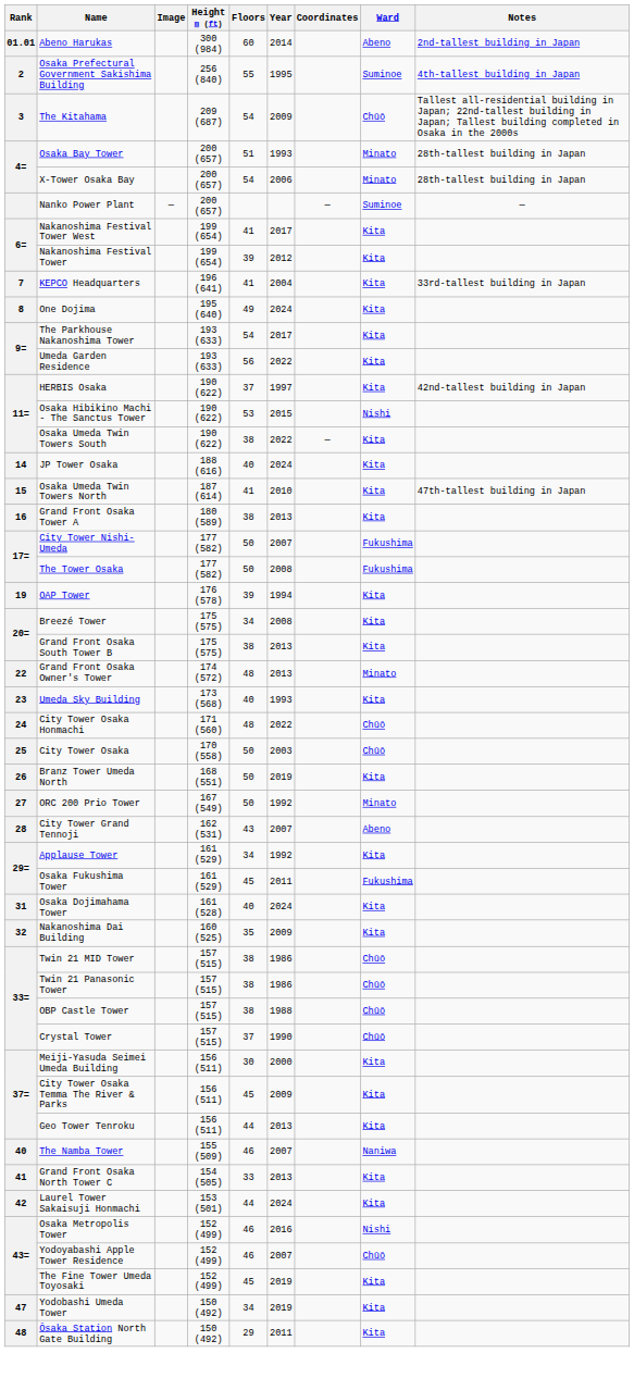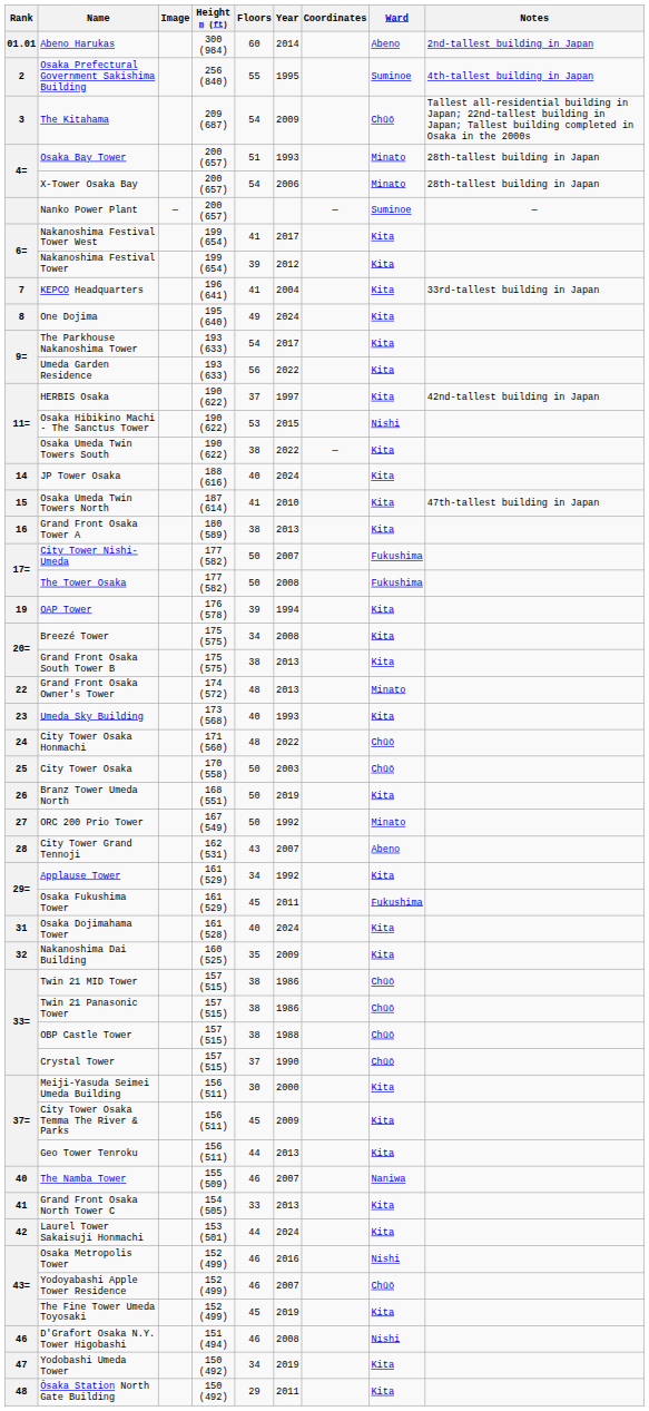 <table class="wikitable sortable">
 <tr>
 <th scope="col">Rank</th>
 <th scope="col">Name</th>
 <th scope="col" class="unsortable">Image</th>
 <th scope="col">Height<br><small><a href='#'>m</a> (<a href='#'>ft</a>)</small></th>
 <th scope="col">Floors</th>
 <th scope="col">Year</th>
 <th scope="col">Coordinates</th>
 <th scope="col"><a href='#'>Ward</a></th>
 <th scope="col" class="unsortable">Notes</th>
 </tr>
 <tr>
 <th scope="row"><span>01.0</span>1</th>
 <td><a href='#'>Abeno Harukas</a></td>
 <td></td>
 <td align="center">300 (984)</td>
 <td align="center">60</td>
 <td align="center">2014</td>
 <td align="center"></td>
 <td><a href='#'>Abeno</a></td>
 <td><a href='#'>2nd-tallest building in Japan</a></td>
 </tr>
 <tr>
 <th scope="row">2</th>
 <td><a href='#'>Osaka Prefectural Government Sakishima Building</a></td>
 <td></td>
 <td align="center">256 (840)</td>
 <td align="center">55</td>
 <td align="center">1995</td>
 <td align="center"></td>
 <td><a href='#'>Suminoe</a></td>
 <td><a href='#'>4th-tallest building in Japan</a></td>
 </tr>
 <tr>
 <th scope="row">3</th>
 <td><a href='#'>The Kitahama</a></td>
 <td></td>
 <td align="center">209 (687)</td>
 <td align="center">54</td>
 <td align="center">2009</td>
 <td align="center"></td>
 <td><a href='#'>Chūō</a></td>
 <td>Tallest all-residential building in Japan; 22nd-tallest building in Japan; Tallest building completed in Osaka in the 2000s</td>
 </tr>
 <tr>
 <th rowspan="2" scope="row">4=</th>
 <td><a href='#'>Osaka Bay Tower</a></td>
 <td></td>
 <td align="center">200 (657)</td>
 <td align="center">51</td>
 <td align="center">1993</td>
 <td align="center"></td>
 <td><a href='#'>Minato</a></td>
 <td>28th-tallest building in Japan</td>
 </tr>
 <tr>
 <td>X-Tower Osaka Bay</td>
 <td></td>
 <td align="center">200 (657)</td>
 <td align="center">54</td>
 <td align="center">2006</td>
 <td align="center"></td>
 <td><a href='#'>Minato</a></td>
 <td>28th-tallest building in Japan</td>
 </tr>
 <tr>
 <th scope="row"></th>
 <td>Nanko Power Plant</td>
 <td align="center">—</td>
 <td align="center">200 (657)</td>
 <td align="center"></td>
 <td align="center"></td>
 <td align="center">—</td>
 <td><a href='#'>Suminoe</a></td>
 <td align="center">—</td>
 </tr>
 <tr>
 <th rowspan="2" scope="row">6=</th>
 <td>Nakanoshima Festival Tower West</td>
 <td></td>
 <td align="center">199 (654)</td>
 <td align="center">41</td>
 <td align="center">2017</td>
 <td align="center"></td>
 <td><a href='#'>Kita</a></td>
 <td></td>
 </tr>
 <tr>
 <td>Nakanoshima Festival Tower</td>
 <td></td>
 <td align="center">199 (654)</td>
 <td align="center">39</td>
 <td align="center">2012</td>
 <td align="center"></td>
 <td><a href='#'>Kita</a></td>
 <td></td>
 </tr>
 <tr>
 <th scope="row">7</th>
 <td><a href='#'>KEPCO</a> Headquarters</td>
 <td></td>
 <td align="center">196 (641)</td>
 <td align="center">41</td>
 <td align="center">2004</td>
 <td align="center"></td>
 <td><a href='#'>Kita</a></td>
 <td>33rd-tallest building in Japan</td>
 </tr>
 <tr>
 <th scope="row">8</th>
 <td>One Dojima</td>
 <td></td>
 <td align="center">195 (640)</td>
 <td align="center">49</td>
 <td align="center">2024</td>
 <td align="center"></td>
 <td><a href='#'>Kita</a></td>
 <td></td>
 </tr>
 <tr>
 <th rowspan="2" scope="row">9=</th>
 <td>The Parkhouse Nakanoshima Tower</td>
 <td></td>
 <td align="center">193 (633)</td>
 <td align="center">54</td>
 <td align="center">2017</td>
 <td align="center"></td>
 <td><a href='#'>Kita</a></td>
 <td></td>
 </tr>
 <tr>
 <td>Umeda Garden Residence</td>
 <td></td>
 <td align="center">193 (633)</td>
 <td align="center">56</td>
 <td align="center">2022</td>
 <td align="center"></td>
 <td><a href='#'>Kita</a></td>
 <td></td>
 </tr>
 <tr>
 <th rowspan="3" scope="row">11=</th>
 <td>HERBIS Osaka</td>
 <td></td>
 <td align="center">190 (622)</td>
 <td align="center">37</td>
 <td align="center">1997</td>
 <td align="center"></td>
 <td><a href='#'>Kita</a></td>
 <td>42nd-tallest building in Japan</td>
 </tr>
 <tr>
 <td>Osaka Hibikino Machi - The Sanctus Tower</td>
 <td></td>
 <td align="center">190 (622)</td>
 <td align="center">53</td>
 <td align="center">2015</td>
 <td align="center"></td>
 <td><a href='#'>Nishi</a></td>
 <td></td>
 </tr>
 <tr>
 <td>Osaka Umeda Twin Towers South</td>
 <td></td>
 <td style="text-align:center;">190 (622)</td>
 <td style="text-align:center;">38</td>
 <td style="text-align:center;">2022</td>
 <td style="text-align:center;">—</td>
 <td><a href='#'>Kita</a></td>
 <td></td>
 </tr>
 <tr>
 <th scope="row">14</th>
 <td>JP Tower Osaka</td>
 <td></td>
 <td align="center">188 (616)</td>
 <td align="center">40</td>
 <td align="center">2024</td>
 <td align="center"></td>
 <td><a href='#'>Kita</a></td>
 <td></td>
 </tr>
 <tr>
 <th scope="row">15</th>
 <td>Osaka Umeda Twin Towers North</td>
 <td></td>
 <td align="center">187 (614)</td>
 <td align="center">41</td>
 <td align="center">2010</td>
 <td align="center"></td>
 <td><a href='#'>Kita</a></td>
 <td>47th-tallest building in Japan</td>
 </tr>
 <tr>
 <th scope="row">16</th>
 <td>Grand Front Osaka Tower A</td>
 <td></td>
 <td align="center">180 (589)</td>
 <td align="center">38</td>
 <td align="center">2013</td>
 <td align="center"></td>
 <td><a href='#'>Kita</a></td>
 <td></td>
 </tr>
 <tr>
 <th rowspan="2" scope="row">17=</th>
 <td><a href='#'>City Tower Nishi-Umeda</a></td>
 <td></td>
 <td align="center">177 (582)</td>
 <td align="center">50</td>
 <td align="center">2007</td>
 <td align="center"></td>
 <td><a href='#'>Fukushima</a></td>
 <td></td>
 </tr>
 <tr>
 <td><a href='#'>The Tower Osaka</a></td>
 <td></td>
 <td align="center">177 (582)</td>
 <td align="center">50</td>
 <td align="center">2008</td>
 <td align="center"></td>
 <td><a href='#'>Fukushima</a></td>
 <td></td>
 </tr>
 <tr>
 <th scope="row">19</th>
 <td><a href='#'>OAP Tower</a></td>
 <td></td>
 <td align="center">176 (578)</td>
 <td align="center">39</td>
 <td align="center">1994</td>
 <td align="center"></td>
 <td><a href='#'>Kita</a></td>
 <td></td>
 </tr>
 <tr>
 <th rowspan="2" scope="row">20=</th>
 <td>Breezé Tower</td>
 <td></td>
 <td align="center">175 (575)</td>
 <td align="center">34</td>
 <td align="center">2008</td>
 <td align="center"></td>
 <td><a href='#'>Kita</a></td>
 <td></td>
 </tr>
 <tr>
 <td>Grand Front Osaka South Tower B</td>
 <td></td>
 <td align="center">175 (575)</td>
 <td align="center">38</td>
 <td align="center">2013</td>
 <td align="center"></td>
 <td><a href='#'>Kita</a></td>
 <td></td>
 </tr>
 <tr>
 <th scope="row">22</th>
 <td>Grand Front Osaka Owner's Tower</td>
 <td></td>
 <td align="center">174 (572)</td>
 <td align="center">48</td>
 <td align="center">2013</td>
 <td align="center"></td>
 <td><a href='#'>Minato</a></td>
 <td></td>
 </tr>
 <tr>
 <th scope="row">23</th>
 <td><a href='#'>Umeda Sky Building</a></td>
 <td></td>
 <td align="center">173 (568)</td>
 <td align="center">40</td>
 <td align="center">1993</td>
 <td align="center"></td>
 <td><a href='#'>Kita</a></td>
 <td></td>
 </tr>
 <tr>
 <th scope="row">24</th>
 <td>City Tower Osaka Honmachi</td>
 <td></td>
 <td align="center">171 (560)</td>
 <td align="center">48</td>
 <td align="center">2022</td>
 <td></td>
 <td><a href='#'>Chūō</a></td>
 <td></td>
 </tr>
 <tr>
 <th scope="row">25</th>
 <td>City Tower Osaka</td>
 <td></td>
 <td align="center">170 (558)</td>
 <td align="center">50</td>
 <td align="center">2003</td>
 <td align="center"></td>
 <td><a href='#'>Chūō</a></td>
 <td></td>
 </tr>
 <tr>
 <th scope="row">26</th>
 <td>Branz Tower Umeda North</td>
 <td></td>
 <td align="center">168 (551)</td>
 <td align="center">50</td>
 <td align="center">2019</td>
 <td align="center"></td>
 <td><a href='#'>Kita</a></td>
 <td></td>
 </tr>
 <tr>
 <th scope="row">27</th>
 <td>ORC 200 Prio Tower</td>
 <td></td>
 <td align="center">167 (549)</td>
 <td align="center">50</td>
 <td align="center">1992</td>
 <td align="center"></td>
 <td><a href='#'>Minato</a></td>
 <td></td>
 </tr>
 <tr>
 <th scope="row">28</th>
 <td>City Tower Grand Tennoji</td>
 <td></td>
 <td align="center">162 (531)</td>
 <td align="center">43</td>
 <td align="center">2007</td>
 <td align="center"></td>
 <td><a href='#'>Abeno</a></td>
 <td></td>
 </tr>
 <tr>
 <th rowspan="2" scope="row">29=</th>
 <td><a href='#'>Applause Tower</a></td>
 <td></td>
 <td align="center">161 (529)</td>
 <td align="center">34</td>
 <td align="center">1992</td>
 <td align="center"></td>
 <td><a href='#'>Kita</a></td>
 <td></td>
 </tr>
 <tr>
 <td>Osaka Fukushima Tower</td>
 <td></td>
 <td align="center">161 (529)</td>
 <td align="center">45</td>
 <td align="center">2011</td>
 <td align="center"></td>
 <td><a href='#'>Fukushima</a></td>
 <td></td>
 </tr>
 <tr>
 <th scope="row">31</th>
 <td>Osaka Dojimahama Tower</td>
 <td></td>
 <td align="center">161 (528)</td>
 <td align="center">40</td>
 <td align="center">2024</td>
 <td></td>
 <td><a href='#'>Kita</a></td>
 <td></td>
 </tr>
 <tr>
 <th scope="row">32</th>
 <td>Nakanoshima Dai Building</td>
 <td></td>
 <td align="center">160 (525)</td>
 <td align="center">35</td>
 <td align="center">2009</td>
 <td align="center"></td>
 <td><a href='#'>Kita</a></td>
 <td></td>
 </tr>
 <tr>
 <th rowspan="4" scope="row">33=</th>
 <td>Twin 21 MID Tower</td>
 <td></td>
 <td align="center">157 (515)</td>
 <td align="center">38</td>
 <td align="center">1986</td>
 <td align="center"></td>
 <td><a href='#'>Chūō</a></td>
 <td></td>
 </tr>
 <tr>
 <td>Twin 21 Panasonic Tower</td>
 <td></td>
 <td align="center">157 (515)</td>
 <td align="center">38</td>
 <td align="center">1986</td>
 <td align="center"></td>
 <td><a href='#'>Chūō</a></td>
 <td></td>
 </tr>
 <tr>
 <td>OBP Castle Tower</td>
 <td></td>
 <td align="center">157 (515)</td>
 <td align="center">38</td>
 <td align="center">1988</td>
 <td align="center"></td>
 <td><a href='#'>Chūō</a></td>
 <td></td>
 </tr>
 <tr>
 <td>Crystal Tower</td>
 <td></td>
 <td align="center">157 (515)</td>
 <td align="center">37</td>
 <td align="center">1990</td>
 <td align="center"></td>
 <td><a href='#'>Chūō</a></td>
 <td></td>
 </tr>
 <tr>
 <th rowspan="3" scope="row">37=</th>
 <td>Meiji-Yasuda Seimei Umeda Building</td>
 <td></td>
 <td align="center">156 (511)</td>
 <td align="center">30</td>
 <td align="center">2000</td>
 <td align="center"></td>
 <td><a href='#'>Kita</a></td>
 <td></td>
 </tr>
 <tr>
 <td>City Tower Osaka Temma The River & Parks</td>
 <td></td>
 <td align="center">156 (511)</td>
 <td align="center">45</td>
 <td align="center">2009</td>
 <td align="center"></td>
 <td><a href='#'>Kita</a></td>
 <td></td>
 </tr>
 <tr>
 <td>Geo Tower Tenroku</td>
 <td></td>
 <td align="center">156 (511)</td>
 <td align="center">44</td>
 <td align="center">2013</td>
 <td align="center"></td>
 <td><a href='#'>Kita</a></td>
 <td></td>
 </tr>
 <tr>
 <th scope="row">40</th>
 <td><a href='#'>The Namba Tower</a></td>
 <td></td>
 <td align="center">155 (509)</td>
 <td align="center">46</td>
 <td align="center">2007</td>
 <td align="center"></td>
 <td><a href='#'>Naniwa</a></td>
 <td></td>
 </tr>
 <tr>
 <th scope="row">41</th>
 <td>Grand Front Osaka North Tower C</td>
 <td></td>
 <td align="center">154 (505)</td>
 <td align="center">33</td>
 <td align="center">2013</td>
 <td align="center"></td>
 <td><a href='#'>Kita</a></td>
 <td></td>
 </tr>
 <tr>
 <th scope="row">42</th>
 <td>Laurel Tower Sakaisuji Honmachi</td>
 <td></td>
 <td align="center">153 (501)</td>
 <td align="center">44</td>
 <td align="center">2024</td>
 <td align="center"></td>
 <td><a href='#'>Kita</a></td>
 <td></td>
 </tr>
 <tr>
 <th rowspan="3" scope="row">43=</th>
 <td>Osaka Metropolis Tower</td>
 <td></td>
 <td align="center">152 (499)</td>
 <td align="center">46</td>
 <td align="center">2016</td>
 <td align="center"></td>
 <td><a href='#'>Nishi</a></td>
 <td></td>
 </tr>
 <tr>
 <td>Yodoyabashi Apple Tower Residence</td>
 <td></td>
 <td align="center">152 (499)</td>
 <td align="center">46</td>
 <td align="center">2007</td>
 <td align="center"></td>
 <td><a href='#'>Chūō</a></td>
 <td></td>
 </tr>
 <tr>
 <td>The Fine Tower Umeda Toyosaki</td>
 <td></td>
 <td align="center">152 (499)</td>
 <td align="center">45</td>
 <td align="center">2019</td>
 <td align="center"></td>
 <td><a href='#'>Kita</a></td>
 <td></td>
 </tr>
 <tr>
+<th scope="row">46</th>
+<td>D'Grafort Osaka N.Y. Tower Higobashi</td>
+<td></td>
+<td align="center">151 (494)</td>
+<td align="center">46</td>
+<td align="center">2008</td>
+<td align="center"></td>
+<td><a href='#'>Nishi</a></td>
+<td></td>
+</tr>
+<tr>
 <th scope="row">47</th>
 <td>Yodobashi Umeda Tower</td>
 <td></td>
 <td align="center">150 (492)</td>
 <td align="center">34</td>
 <td align="center">2019</td>
 <td align="center"></td>
 <td><a href='#'>Kita</a></td>
 <td></td>
 </tr>
 <tr>
 <th scope="row">48</th>
 <td><a href='#'>Ōsaka Station</a> North Gate Building</td>
 <td></td>
 <td align="center">150 (492)</td>
 <td align="center">29</td>
 <td align="center">2011</td>
 <td align="center"></td>
 <td><a href='#'>Kita</a></td>
 <td></td>
 </tr>
 </table>
